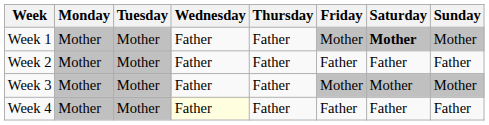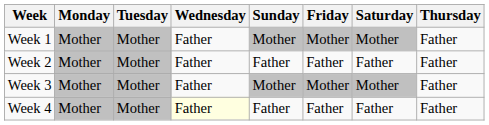 <table class="wikitable">
 <tr>
 <th>Week</th>
 <th>Monday</th>
 <th>Tuesday</th>
 <th>Wednesday</th>
-<th>Thursday</th>
+<th>Sunday</th>
 <th>Friday</th>
 <th>Saturday</th>
-<th>Sunday</th>
+<th>Thursday</th>
 </tr>
 <tr>
 <td>Week 1</td>
 <td style="background: silver;">Mother</td>
 <td style="background: silver;">Mother</td>
 <td>Father</td>
+<td style="background: silver;">Mother</td>
+<td style="background: silver;">Mother</td>
+<td style="background: silver;">Mother</td>
 <td>Father</td>
-<td style="background: silver;">Mother</td>
-<td style="background: silver;"><strong>Mother</strong></td>
-<td style="background: silver;">Mother</td>
 </tr>
 <tr>
 <td>Week 2</td>
 <td style="background: silver;">Mother</td>
 <td style="background: silver;">Mother</td>
 <td>Father</td>
 <td>Father</td>
 <td>Father</td>
 <td>Father</td>
 <td>Father</td>
 </tr>
 <tr>
 <td>Week 3</td>
 <td style="background: silver;">Mother</td>
 <td style="background: silver;">Mother</td>
 <td>Father</td>
-<td>Father</td>
 <td style="background: silver;">Mother</td>
 <td style="background: silver;">Mother</td>
 <td style="background: silver;">Mother</td>
+<td>Father</td>
 </tr>
 <tr>
 <td>Week 4</td>
 <td style="background: silver;">Mother</td>
 <td style="background: silver;">Mother</td>
 <td style="background: lightyellow;">Father</td>
 <td>Father</td>
 <td>Father</td>
 <td>Father</td>
 <td>Father</td>
 </tr>
 </table>
